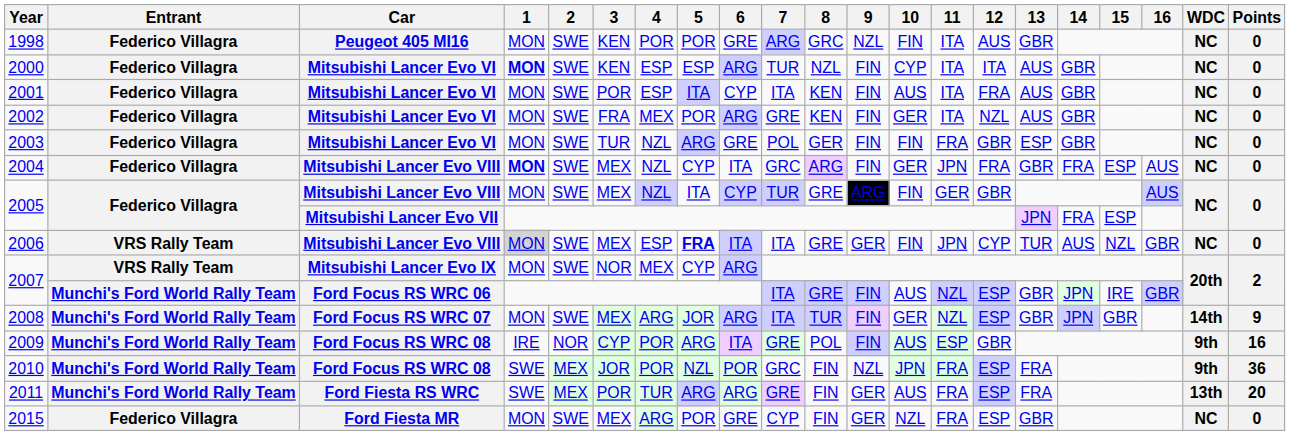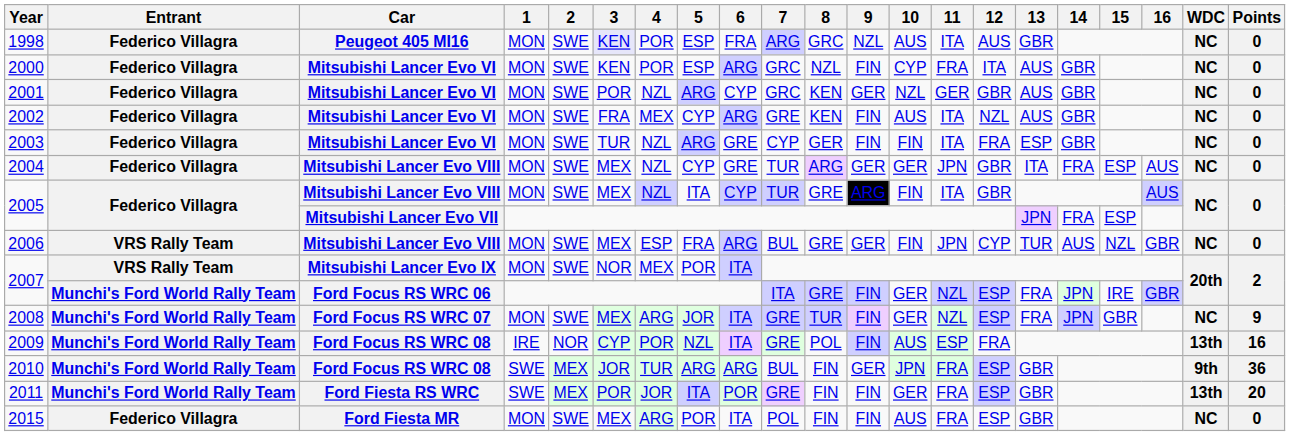 <table class="wikitable" style="text-align:center; font-size:85%">
 <tr>
 <th>Year</th>
 <th>Entrant</th>
 <th>Car</th>
 <th>1</th>
 <th>2</th>
 <th>3</th>
 <th>4</th>
 <th>5</th>
 <th>6</th>
 <th>7</th>
 <th>8</th>
 <th>9</th>
 <th>10</th>
 <th>11</th>
 <th>12</th>
 <th>13</th>
 <th>14</th>
 <th>15</th>
 <th>16</th>
 <th>WDC</th>
 <th>Points</th>
 </tr>
 <tr>
 <td><a href='#'>1998</a></td>
 <th nowrap>Federico Villagra</th>
 <th nowrap><a href='#'>Peugeot 405 MI16</a></th>
 <td><a href='#'>MON</a></td>
 <td><a href='#'>SWE</a></td>
-<td><a href='#'>KEN</a></td>
+<td style="background: lavender;"><a href='#'>KEN</a></td>
 <td><a href='#'>POR</a></td>
-<td><a href='#'>POR</a></td>
-<td><a href='#'>GRE</a></td>
+<td><a href='#'>ESP</a></td>
+<td><a href='#'>FRA</a></td>
 <td style="background:#CFCFFF;"><a href='#'>ARG</a><br></td>
 <td><a href='#'>GRC</a></td>
 <td><a href='#'>NZL</a></td>
-<td><a href='#'>FIN</a></td>
+<td><a href='#'>AUS</a></td>
 <td><a href='#'>ITA</a></td>
 <td><a href='#'>AUS</a></td>
 <td><a href='#'>GBR</a></td>
 <td colspan=3></td>
 <th>NC</th>
 <th>0</th>
 </tr>
 <tr>
 <td><a href='#'>2000</a></td>
 <th nowrap>Federico Villagra</th>
 <th nowrap><a href='#'>Mitsubishi Lancer Evo VI</a></th>
-<td><strong><a href='#'>MON</a></strong></td>
+<td><a href='#'>MON</a></td>
 <td><a href='#'>SWE</a></td>
 <td><a href='#'>KEN</a></td>
-<td><a href='#'>ESP</a></td>
+<td><a href='#'>POR</a></td>
 <td><a href='#'>ESP</a></td>
 <td style="background:#CFCFFF;"><a href='#'>ARG</a><br></td>
-<td><a href='#'>TUR</a></td>
+<td><a href='#'>GRC</a></td>
 <td><a href='#'>NZL</a></td>
 <td><a href='#'>FIN</a></td>
 <td><a href='#'>CYP</a></td>
-<td><a href='#'>ITA</a></td>
+<td><a href='#'>FRA</a></td>
 <td><a href='#'>ITA</a></td>
 <td><a href='#'>AUS</a></td>
 <td><a href='#'>GBR</a></td>
 <td colspan=2></td>
 <th>NC</th>
 <th>0</th>
 </tr>
 <tr>
 <td><a href='#'>2001</a></td>
 <th nowrap>Federico Villagra</th>
 <th nowrap><a href='#'>Mitsubishi Lancer Evo VI</a></th>
 <td><a href='#'>MON</a></td>
 <td><a href='#'>SWE</a></td>
 <td><a href='#'>POR</a></td>
-<td><a href='#'>ESP</a></td>
-<td style="background:#CFCFFF;"><a href='#'>ITA</a><br></td>
+<td><a href='#'>NZL</a></td>
+<td style="background:#CFCFFF;"><a href='#'>ARG</a><br></td>
 <td><a href='#'>CYP</a></td>
-<td><a href='#'>ITA</a></td>
+<td><a href='#'>GRC</a></td>
 <td><a href='#'>KEN</a></td>
-<td><a href='#'>FIN</a></td>
-<td><a href='#'>AUS</a></td>
-<td><a href='#'>ITA</a></td>
-<td><a href='#'>FRA</a></td>
+<td><a href='#'>GER</a></td>
+<td><a href='#'>NZL</a></td>
+<td><a href='#'>GER</a></td>
+<td><a href='#'>GBR</a></td>
 <td><a href='#'>AUS</a></td>
 <td><a href='#'>GBR</a></td>
 <td colspan=2></td>
 <th>NC</th>
 <th>0</th>
 </tr>
 <tr>
 <td><a href='#'>2002</a></td>
 <th nowrap>Federico Villagra</th>
 <th nowrap><a href='#'>Mitsubishi Lancer Evo VI</a></th>
 <td><a href='#'>MON</a></td>
 <td><a href='#'>SWE</a></td>
 <td><a href='#'>FRA</a></td>
 <td><a href='#'>MEX</a></td>
-<td><a href='#'>POR</a></td>
+<td><a href='#'>CYP</a></td>
 <td style="background:#CFCFFF;"><a href='#'>ARG</a><br></td>
 <td><a href='#'>GRE</a></td>
 <td><a href='#'>KEN</a></td>
 <td><a href='#'>FIN</a></td>
-<td><a href='#'>GER</a></td>
+<td><a href='#'>AUS</a></td>
 <td><a href='#'>ITA</a></td>
 <td><a href='#'>NZL</a></td>
 <td><a href='#'>AUS</a></td>
 <td><a href='#'>GBR</a></td>
 <td colspan=2></td>
 <th>NC</th>
 <th>0</th>
 </tr>
 <tr>
 <td><a href='#'>2003</a></td>
 <th nowrap>Federico Villagra</th>
 <th nowrap><a href='#'>Mitsubishi Lancer Evo VI</a></th>
 <td><a href='#'>MON</a></td>
 <td><a href='#'>SWE</a></td>
 <td><a href='#'>TUR</a></td>
 <td><a href='#'>NZL</a></td>
 <td style="background:#CFCFFF;"><a href='#'>ARG</a><br></td>
 <td><a href='#'>GRE</a></td>
-<td><a href='#'>POL</a></td>
+<td><a href='#'>CYP</a></td>
 <td><a href='#'>GER</a></td>
 <td><a href='#'>FIN</a></td>
 <td><a href='#'>FIN</a></td>
+<td><a href='#'>ITA</a></td>
 <td><a href='#'>FRA</a></td>
-<td><a href='#'>GBR</a></td>
 <td><a href='#'>ESP</a></td>
 <td><a href='#'>GBR</a></td>
 <td colspan=2></td>
 <th>NC</th>
 <th>0</th>
 </tr>
 <tr>
 <td><a href='#'>2004</a></td>
 <th nowrap>Federico Villagra</th>
 <th nowrap><a href='#'>Mitsubishi Lancer Evo VIII</a></th>
-<td><strong><a href='#'>MON</a></strong></td>
+<td><a href='#'>MON</a></td>
 <td><a href='#'>SWE</a></td>
 <td><a href='#'>MEX</a></td>
 <td><a href='#'>NZL</a></td>
 <td><a href='#'>CYP</a></td>
-<td><a href='#'>ITA</a></td>
-<td><a href='#'>GRC</a></td>
+<td><a href='#'>GRE</a></td>
+<td><a href='#'>TUR</a></td>
 <td style="background:#EFCFFF;"><a href='#'>ARG</a><br></td>
-<td><a href='#'>FIN</a></td>
+<td><a href='#'>GER</a></td>
 <td><a href='#'>GER</a></td>
 <td><a href='#'>JPN</a></td>
-<td><a href='#'>FRA</a></td>
 <td><a href='#'>GBR</a></td>
+<td><a href='#'>ITA</a></td>
 <td><a href='#'>FRA</a></td>
 <td><a href='#'>ESP</a></td>
 <td><a href='#'>AUS</a></td>
 <th>NC</th>
 <th>0</th>
 </tr>
 <tr>
 <td rowspan=2><a href='#'>2005</a></td>
 <th rowspan=2 nowrap>Federico Villagra</th>
 <th nowrap><a href='#'>Mitsubishi Lancer Evo VIII</a></th>
 <td><a href='#'>MON</a></td>
 <td><a href='#'>SWE</a></td>
 <td><a href='#'>MEX</a></td>
 <td style="background:#CFCFFF;"><a href='#'>NZL</a><br></td>
 <td><a href='#'>ITA</a></td>
 <td style="background:#CFCFFF;"><a href='#'>CYP</a><br></td>
 <td style="background:#CFCFFF;"><a href='#'>TUR</a><br></td>
 <td><a href='#'>GRE</a></td>
 <td style="background:#000000; color:#ffffff"><a href='#'><span>ARG</span></a><br></td>
 <td><a href='#'>FIN</a></td>
-<td><a href='#'>GER</a></td>
+<td><a href='#'>ITA</a></td>
 <td><a href='#'>GBR</a></td>
 <td colspan=3></td>
 <td style="background:#CFCFFF;"><a href='#'>AUS</a><br></td>
 <th rowspan=2>NC</th>
 <th rowspan=2>0</th>
 </tr>
 <tr>
 <th nowrap><a href='#'>Mitsubishi Lancer Evo VII</a></th>
 <td colspan=12></td>
 <td style="background:#EFCFFF;"><a href='#'>JPN</a><br></td>
 <td><a href='#'>FRA</a></td>
 <td><a href='#'>ESP</a></td>
 <td></td>
 </tr>
 <tr>
 <td><a href='#'>2006</a></td>
 <th nowrap>VRS Rally Team</th>
 <th nowrap><a href='#'>Mitsubishi Lancer Evo VIII</a></th>
-<td style="background: lightgrey;"><a href='#'>MON</a></td>
+<td><a href='#'>MON</a></td>
 <td><a href='#'>SWE</a></td>
 <td><a href='#'>MEX</a></td>
 <td><a href='#'>ESP</a></td>
-<td><strong><a href='#'>FRA</a></strong></td>
-<td style="background:#CFCFFF;"><a href='#'>ITA</a><br></td>
-<td><a href='#'>ITA</a></td>
+<td><a href='#'>FRA</a></td>
+<td style="background:#CFCFFF;"><a href='#'>ARG</a><br></td>
+<td><a href='#'>BUL</a></td>
 <td><a href='#'>GRE</a></td>
 <td><a href='#'>GER</a></td>
 <td><a href='#'>FIN</a></td>
 <td><a href='#'>JPN</a></td>
 <td><a href='#'>CYP</a></td>
 <td><a href='#'>TUR</a></td>
 <td><a href='#'>AUS</a></td>
 <td><a href='#'>NZL</a></td>
 <td><a href='#'>GBR</a></td>
 <th>NC</th>
 <th>0</th>
 </tr>
 <tr>
 <td rowspan=2><a href='#'>2007</a></td>
 <th nowrap>VRS Rally Team</th>
 <th nowrap><a href='#'>Mitsubishi Lancer Evo IX</a></th>
 <td><a href='#'>MON</a></td>
 <td><a href='#'>SWE</a></td>
 <td><a href='#'>NOR</a></td>
 <td><a href='#'>MEX</a></td>
-<td><a href='#'>CYP</a></td>
-<td style="background:#CFCFFF;"><a href='#'>ARG</a><br></td>
+<td><a href='#'>POR</a></td>
+<td style="background:#CFCFFF;"><a href='#'>ITA</a><br></td>
 <td colspan=10></td>
 <th rowspan=2>20th</th>
 <th rowspan=2>2</th>
 </tr>
 <tr>
 <th nowrap><a href='#'>Munchi's Ford World Rally Team</a></th>
 <th nowrap><a href='#'>Ford Focus RS WRC 06</a></th>
 <td colspan=6></td>
 <td style="background:#CFCFFF;"><a href='#'>ITA</a><br></td>
 <td style="background:#CFCFFF;"><a href='#'>GRE</a><br></td>
 <td style="background:#CFCFFF;"><a href='#'>FIN</a><br></td>
-<td><a href='#'>AUS</a></td>
+<td><a href='#'>GER</a></td>
 <td style="background:#CFCFFF;"><a href='#'>NZL</a><br></td>
 <td style="background:#CFCFFF;"><a href='#'>ESP</a><br></td>
-<td><a href='#'>GBR</a></td>
+<td><a href='#'>FRA</a></td>
 <td style="background:#DFFFDF;"><a href='#'>JPN</a><br></td>
 <td><a href='#'>IRE</a></td>
 <td style="background:#CFCFFF;"><a href='#'>GBR</a><br></td>
 </tr>
 <tr>
 <td><a href='#'>2008</a></td>
 <th nowrap><a href='#'>Munchi's Ford World Rally Team</a></th>
 <th nowrap><a href='#'>Ford Focus RS WRC 07</a></th>
 <td><a href='#'>MON</a></td>
 <td><a href='#'>SWE</a></td>
 <td style="background:#DFFFDF;"><a href='#'>MEX</a><br></td>
 <td style="background:#DFFFDF;"><a href='#'>ARG</a><br></td>
 <td style="background:#DFFFDF;"><a href='#'>JOR</a><br></td>
-<td style="background:#CFCFFF;"><a href='#'>ARG</a><br></td>
 <td style="background:#CFCFFF;"><a href='#'>ITA</a><br></td>
+<td style="background:#CFCFFF;"><a href='#'>GRE</a><br></td>
 <td style="background:#CFCFFF;"><a href='#'>TUR</a><br></td>
 <td style="background:#EFCFFF;"><a href='#'>FIN</a><br></td>
 <td><a href='#'>GER</a></td>
 <td style="background:#DFFFDF;"><a href='#'>NZL</a><br></td>
 <td style="background:#CFCFFF;"><a href='#'>ESP</a><br></td>
-<td><a href='#'>GBR</a></td>
+<td><a href='#'>FRA</a></td>
 <td style="background:#CFCFFF;"><a href='#'>JPN</a><br></td>
 <td><a href='#'>GBR</a></td>
 <td></td>
-<th>14th</th>
+<th>NC</th>
 <th>9</th>
 </tr>
 <tr>
 <td><a href='#'>2009</a></td>
 <th nowrap><a href='#'>Munchi's Ford World Rally Team</a></th>
 <th nowrap><a href='#'>Ford Focus RS WRC 08</a></th>
 <td><a href='#'>IRE</a></td>
 <td><a href='#'>NOR</a></td>
 <td style="background:#dfffdf;"><a href='#'>CYP</a><br></td>
 <td style="background:#dfffdf;"><a href='#'>POR</a><br></td>
-<td style="background:#dfffdf;"><a href='#'>ARG</a><br></td>
+<td style="background:#DFFFDF;"><a href='#'>NZL</a><br></td>
 <td style="background:#EFCFFF;"><a href='#'>ITA</a><br></td>
 <td style="background:#dfffdf;"><a href='#'>GRE</a><br></td>
 <td><a href='#'>POL</a></td>
 <td style="background:#cfcfff;"><a href='#'>FIN</a><br></td>
 <td style="background:#dfffdf;"><a href='#'>AUS</a><br></td>
 <td style="background:#dfffdf;"><a href='#'>ESP</a><br></td>
-<td><a href='#'>GBR</a></td>
+<td><a href='#'>FRA</a></td>
 <td colspan=4></td>
-<th>9th</th>
+<th>13th</th>
 <th>16</th>
 </tr>
 <tr>
 <td><a href='#'>2010</a></td>
 <th nowrap><a href='#'>Munchi's Ford World Rally Team</a></th>
 <th nowrap><a href='#'>Ford Focus RS WRC 08</a></th>
 <td><a href='#'>SWE</a></td>
 <td style="background:#DFFFDF;"><a href='#'>MEX</a><br></td>
 <td style="background:#DFFFDF;"><a href='#'>JOR</a><br></td>
-<td style="background:#dfffdf;"><a href='#'>POR</a><br></td>
-<td style="background:#DFFFDF;"><a href='#'>NZL</a><br></td>
-<td style="background:#DFFFDF;"><a href='#'>POR</a><br></td>
-<td><a href='#'>GRC</a></td>
+<td style="background:#DFFFDF;"><a href='#'>TUR</a><br></td>
+<td style="background:#dfffdf;"><a href='#'>ARG</a><br></td>
+<td style="background:#DFFFDF;"><a href='#'>ARG</a><br></td>
+<td><a href='#'>BUL</a></td>
 <td><a href='#'>FIN</a></td>
-<td><a href='#'>NZL</a></td>
+<td><a href='#'>GER</a></td>
 <td style="background:#DFFFDF;"><a href='#'>JPN</a><br></td>
 <td style="background:#DFFFDF;"><a href='#'>FRA</a><br></td>
 <td style="background:#CFCFFF;"><a href='#'>ESP</a><br></td>
-<td><a href='#'>FRA</a></td>
+<td><a href='#'>GBR</a></td>
 <td colspan=3></td>
 <th>9th</th>
 <th>36</th>
 </tr>
 <tr>
 <td><a href='#'>2011</a></td>
 <th nowrap><a href='#'>Munchi's Ford World Rally Team</a></th>
 <th nowrap><a href='#'>Ford Fiesta RS WRC</a></th>
 <td><a href='#'>SWE</a></td>
 <td style="background:#DFFFDF;"><a href='#'>MEX</a><br></td>
 <td style="background:#DFFFDF;"><a href='#'>POR</a><br></td>
-<td style="background:#DFFFDF;"><a href='#'>TUR</a><br></td>
-<td style="background:#CFCFFF;"><a href='#'>ARG</a><br></td>
-<td style="background:#DFFFDF;"><a href='#'>ARG</a><br></td>
+<td style="background:#DFFFDF;"><a href='#'>JOR</a><br></td>
+<td style="background:#CFCFFF;"><a href='#'>ITA</a><br></td>
+<td style="background:#DFFFDF;"><a href='#'>POR</a><br></td>
 <td style="background:#EFCFFF;"><a href='#'>GRE</a><br></td>
 <td><a href='#'>FIN</a></td>
+<td><a href='#'>FIN</a></td>
 <td><a href='#'>GER</a></td>
-<td><a href='#'>AUS</a></td>
 <td><a href='#'>FRA</a></td>
 <td style="background:#CFCFFF;"><a href='#'>ESP</a><br></td>
-<td><a href='#'>FRA</a></td>
+<td><a href='#'>GBR</a></td>
 <td colspan=3></td>
 <th>13th</th>
 <th>20</th>
 </tr>
 <tr>
 <td><a href='#'>2015</a></td>
 <th nowrap>Federico Villagra</th>
 <th nowrap><a href='#'>Ford Fiesta MR</a></th>
 <td><a href='#'>MON</a></td>
 <td><a href='#'>SWE</a></td>
 <td><a href='#'>MEX</a></td>
 <td style="background:#DFFFDF;"><a href='#'>ARG</a><br></td>
 <td><a href='#'>POR</a></td>
-<td><a href='#'>GRE</a></td>
-<td><a href='#'>CYP</a></td>
+<td><a href='#'>ITA</a></td>
+<td><a href='#'>POL</a></td>
 <td><a href='#'>FIN</a></td>
-<td><a href='#'>GER</a></td>
-<td><a href='#'>NZL</a></td>
+<td><a href='#'>FIN</a></td>
+<td><a href='#'>AUS</a></td>
 <td><a href='#'>FRA</a></td>
 <td><a href='#'>ESP</a></td>
 <td><a href='#'>GBR</a></td>
 <td colspan=3></td>
 <th>NC</th>
 <th>0</th>
 </tr>
 </table>
